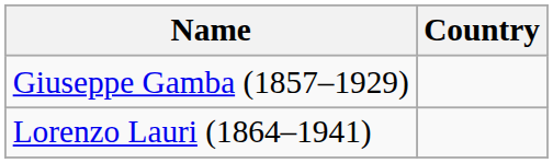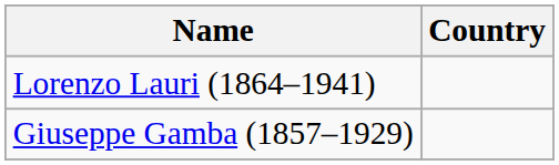 <table class="wikitable sortable">
 <tr>
 <th>Name</th>
 <th>Country</th>
 </tr>
 <tr>
+<td><a href='#'>Lorenzo Lauri</a> (1864–1941)</td>
+<td></td>
+</tr>
+<tr>
 <td><a href='#'>Giuseppe Gamba</a> (1857–1929)</td>
 <td></td>
 </tr>
-<tr>
-<td><a href='#'>Lorenzo Lauri</a> (1864–1941)</td>
-<td></td>
-</tr>
 </table>
